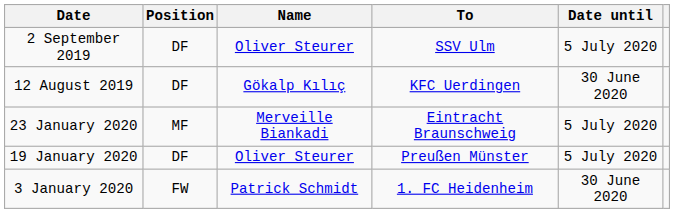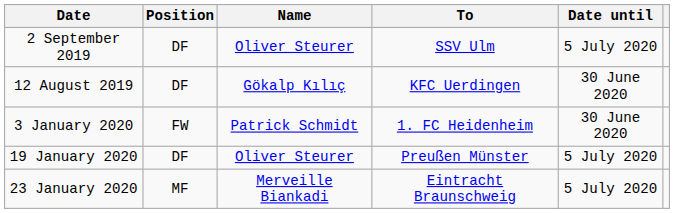 <table class="wikitable" style="text-align:center;">
 <tr>
 <th>Date</th>
 <th>Position</th>
 <th>Name</th>
 <th>To</th>
 <th>Date until</th>
 <th></th>
 </tr>
 <tr>
 <td>2 September 2019</td>
 <td>DF</td>
 <td><a href='#'>Oliver Steurer</a></td>
 <td><a href='#'>SSV Ulm</a></td>
 <td>5 July 2020</td>
 <td></td>
 </tr>
 <tr>
 <td>12 August 2019</td>
 <td>DF</td>
 <td><a href='#'>Gökalp Kılıç</a></td>
 <td><a href='#'>KFC Uerdingen</a></td>
 <td>30 June 2020</td>
 <td></td>
 </tr>
 <tr>
-<td>23 January 2020</td>
-<td>MF</td>
-<td><a href='#'>Merveille Biankadi</a></td>
-<td><a href='#'>Eintracht Braunschweig</a></td>
-<td>5 July 2020</td>
+<td>3 January 2020</td>
+<td>FW</td>
+<td><a href='#'>Patrick Schmidt</a></td>
+<td><a href='#'>1. FC Heidenheim</a></td>
+<td>30 June 2020</td>
 <td></td>
 </tr>
 <tr>
 <td>19 January 2020</td>
 <td>DF</td>
 <td><a href='#'>Oliver Steurer</a></td>
 <td><a href='#'>Preußen Münster</a></td>
 <td>5 July 2020</td>
 <td></td>
 </tr>
 <tr>
-<td>3 January 2020</td>
-<td>FW</td>
-<td><a href='#'>Patrick Schmidt</a></td>
-<td><a href='#'>1. FC Heidenheim</a></td>
-<td>30 June 2020</td>
+<td>23 January 2020</td>
+<td>MF</td>
+<td><a href='#'>Merveille Biankadi</a></td>
+<td><a href='#'>Eintracht Braunschweig</a></td>
+<td>5 July 2020</td>
 <td></td>
 </tr>
 </table>
